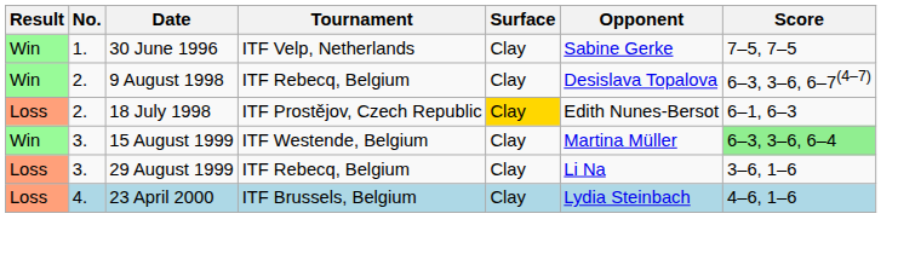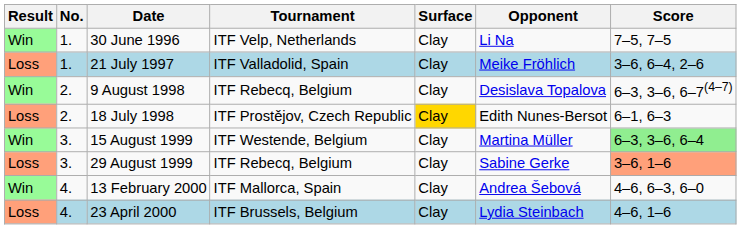 <table class="wikitable" style="font-size:97%;">
 <tr>
 <th>Result</th>
 <th>No.</th>
 <th>Date</th>
 <th>Tournament</th>
 <th>Surface</th>
 <th>Opponent</th>
 <th>Score</th>
 </tr>
 <tr>
 <td style="background:#98fb98;">Win</td>
 <td>1.</td>
 <td>30 June 1996</td>
 <td>ITF Velp, Netherlands</td>
 <td>Clay</td>
-<td> <a href='#'>Sabine Gerke</a></td>
+<td> <a href='#'>Li Na</a></td>
 <td>7–5, 7–5</td>
+</tr>
+<tr style="background:lightblue;">
+<td style="background:#ffa07a;">Loss</td>
+<td>1.</td>
+<td>21 July 1997</td>
+<td>ITF Valladolid, Spain</td>
+<td>Clay</td>
+<td> <a href='#'>Meike Fröhlich</a></td>
+<td>3–6, 6–4, 2–6</td>
 </tr>
 <tr>
 <td style="background:#98fb98;">Win</td>
 <td>2.</td>
 <td>9 August 1998</td>
 <td>ITF Rebecq, Belgium</td>
 <td>Clay</td>
 <td> <a href='#'>Desislava Topalova</a></td>
 <td>6–3, 3–6, 6–7<sup>(4–7)</sup></td>
 </tr>
 <tr>
 <td style="background:#ffa07a;">Loss</td>
 <td>2.</td>
 <td>18 July 1998</td>
 <td>ITF Prostějov, Czech Republic</td>
 <td style="background: gold;">Clay</td>
 <td> Edith Nunes-Bersot</td>
 <td>6–1, 6–3</td>
 </tr>
 <tr>
 <td style="background:#98fb98;">Win</td>
 <td>3.</td>
 <td>15 August 1999</td>
 <td>ITF Westende, Belgium</td>
 <td>Clay</td>
 <td> <a href='#'>Martina Müller</a></td>
 <td style="background: lightgreen;">6–3, 3–6, 6–4</td>
 </tr>
 <tr>
 <td style="background:#ffa07a;">Loss</td>
 <td>3.</td>
 <td>29 August 1999</td>
 <td>ITF Rebecq, Belgium</td>
 <td>Clay</td>
-<td> <a href='#'>Li Na</a></td>
-<td>3–6, 1–6</td>
+<td> <a href='#'>Sabine Gerke</a></td>
+<td style="background: lightsalmon;">3–6, 1–6</td>
+</tr>
+<tr>
+<td style="background:#98fb98;">Win</td>
+<td>4.</td>
+<td>13 February 2000</td>
+<td>ITF Mallorca, Spain</td>
+<td>Clay</td>
+<td> <a href='#'>Andrea Šebová</a></td>
+<td>4–6, 6–3, 6–0</td>
 </tr>
 <tr bgcolor="lightblue">
 <td style="background:#ffa07a;">Loss</td>
 <td>4.</td>
 <td>23 April 2000</td>
 <td>ITF Brussels, Belgium</td>
 <td>Clay</td>
 <td> <a href='#'>Lydia Steinbach</a></td>
 <td>4–6, 1–6</td>
 </tr>
 </table>
